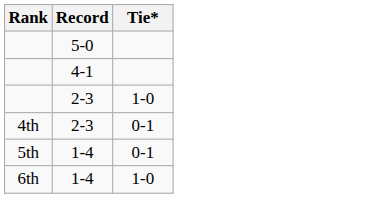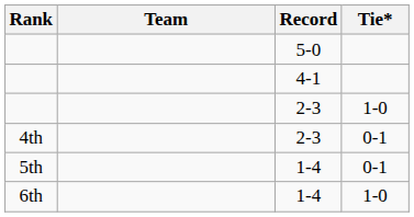 <table class=wikitable style="text-align:center;">
 <tr>
 <th>Rank</th>
+<th width=180>Team</th>
 <th>Record</th>
 <th width=50>Tie*</th>
 </tr>
 <tr align=center>
 <td></td>
+<td align=left></td>
 <td>5-0</td>
 <td></td>
 </tr>
 <tr align=center>
 <td></td>
+<td align=left></td>
 <td>4-1</td>
 <td></td>
 </tr>
 <tr align=center>
 <td></td>
+<td align=left></td>
 <td>2-3</td>
 <td>1-0</td>
 </tr>
 <tr align=center>
 <td>4th</td>
+<td align=left></td>
 <td>2-3</td>
 <td>0-1</td>
 </tr>
 <tr align=center>
 <td>5th</td>
+<td align=left></td>
 <td>1-4</td>
 <td>0-1</td>
 </tr>
 <tr align=center>
 <td>6th</td>
+<td align=left></td>
 <td>1-4</td>
 <td>1-0</td>
 </tr>
 </table>
